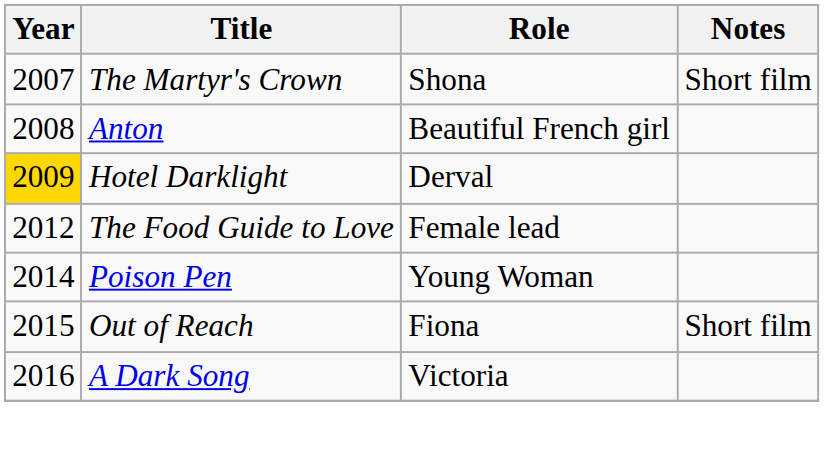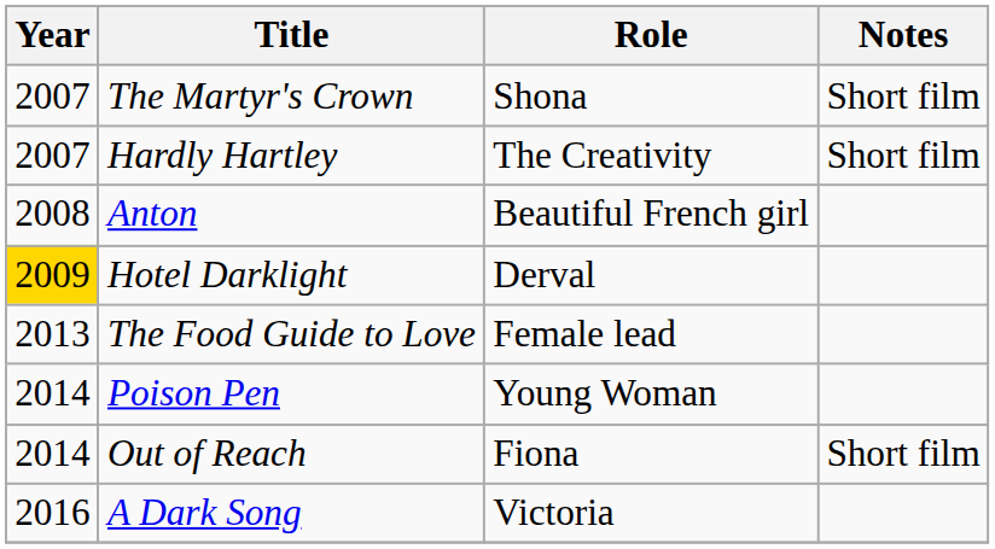 <table class="wikitable sortable">
 <tr>
 <th>Year</th>
 <th>Title</th>
 <th>Role</th>
 <th class="unsortable">Notes</th>
 </tr>
 <tr>
 <td>2007</td>
 <td><em>The Martyr's Crown</em></td>
 <td>Shona</td>
+<td>Short film</td>
+</tr>
+<tr>
+<td>2007</td>
+<td><em>Hardly Hartley</em></td>
+<td>The Creativity</td>
 <td>Short film</td>
 </tr>
 <tr>
 <td>2008</td>
 <td><em><a href='#'>Anton</a></em></td>
 <td>Beautiful French girl</td>
 <td></td>
 </tr>
 <tr>
 <td style="background: gold;">2009</td>
 <td><em>Hotel Darklight</em></td>
 <td>Derval</td>
 <td></td>
 </tr>
 <tr>
-<td>2012</td>
+<td>2013</td>
 <td><em>The Food Guide to Love</em></td>
 <td>Female lead</td>
 <td></td>
 </tr>
 <tr>
 <td>2014</td>
 <td><em><a href='#'>Poison Pen</a></em></td>
 <td>Young Woman</td>
 <td></td>
 </tr>
 <tr>
-<td>2015</td>
+<td>2014</td>
 <td><em>Out of Reach</em></td>
 <td>Fiona</td>
 <td>Short film</td>
 </tr>
 <tr>
 <td>2016</td>
 <td><em><a href='#'>A Dark Song</a></em></td>
 <td>Victoria</td>
 <td></td>
 </tr>
 <tr>
 </tr>
 </table>
